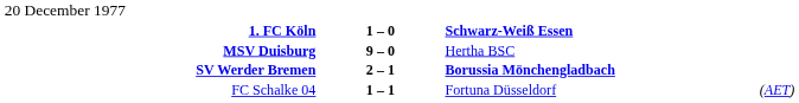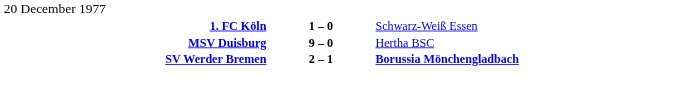 <table width=100% cellspacing=1>
 <tr>
 <th width=25%></th>
 <th width=10%></th>
 <th width=25%></th>
 <th></th>
 </tr>
 <tr>
 <td>20 December 1977</td>
 </tr>
 <tr style=font-size:90%>
 <td align=right><strong><a href='#'>1. FC Köln</a></strong></td>
 <td align=center><strong>1 – 0</strong></td>
-<td><strong><a href='#'>Schwarz-Weiß Essen</a></strong></td>
+<td><a href='#'>Schwarz-Weiß Essen</a></td>
 </tr>
 <tr style=font-size:90%>
 <td align=right><strong><a href='#'>MSV Duisburg</a></strong></td>
 <td align=center><strong>9 – 0</strong></td>
 <td><a href='#'>Hertha BSC</a></td>
 </tr>
 <tr style=font-size:90%>
 <td align=right><strong><a href='#'>SV Werder Bremen</a></strong></td>
 <td align=center><strong>2 – 1</strong></td>
 <td><strong><a href='#'>Borussia Mönchengladbach</a></strong></td>
 </tr>
-<tr style=font-size:90%>
-<td align=right><a href='#'>FC Schalke 04</a></td>
-<td align=center><strong>1 – 1</strong></td>
-<td><a href='#'>Fortuna Düsseldorf</a></td>
-<td><em>(<a href='#'>AET</a>)</em></td>
-</tr>
 </table>
